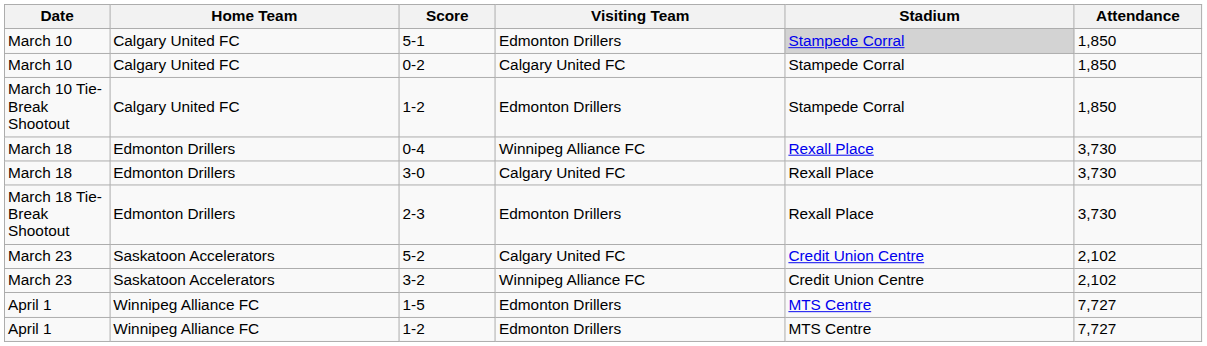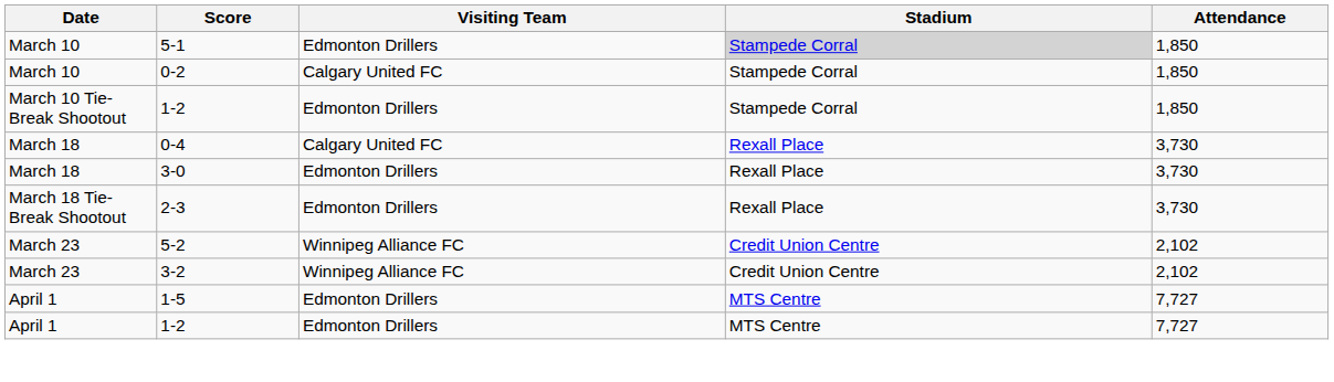 <table class="wikitable">
 <tr>
 <th bgcolor="#DDDDFF" width="5%">Date</th>
-<th bgcolor="#DDDDFF" width="15%">Home Team</th>
 <th bgcolor="#DDDDFF" width="5%">Score</th>
 <th bgcolor="#DDDDFF" width="15%">Visiting Team</th>
 <th bgcolor="#DDDDFF" width="15%">Stadium</th>
 <th bgcolor="#DDDDFF" width="5%">Attendance</th>
 </tr>
 <tr>
 <td>March 10</td>
-<td>Calgary United FC</td>
 <td>5-1</td>
 <td>Edmonton Drillers</td>
 <td style="background: lightgrey;"><a href='#'>Stampede Corral</a></td>
 <td>1,850</td>
 </tr>
 <tr>
 <td>March 10</td>
-<td>Calgary United FC</td>
 <td>0-2</td>
 <td>Calgary United FC</td>
 <td>Stampede Corral</td>
 <td>1,850</td>
 </tr>
 <tr>
 <td>March 10 Tie-Break Shootout</td>
-<td>Calgary United FC</td>
 <td>1-2</td>
 <td>Edmonton Drillers</td>
 <td>Stampede Corral</td>
 <td>1,850</td>
 </tr>
 <tr>
 <td>March 18</td>
-<td>Edmonton Drillers</td>
 <td>0-4</td>
-<td>Winnipeg Alliance FC</td>
+<td>Calgary United FC</td>
 <td><a href='#'>Rexall Place</a></td>
 <td>3,730</td>
 </tr>
 <tr>
 <td>March 18</td>
+<td>3-0</td>
 <td>Edmonton Drillers</td>
-<td>3-0</td>
-<td>Calgary United FC</td>
 <td>Rexall Place</td>
 <td>3,730</td>
 </tr>
 <tr>
 <td>March 18 Tie-Break Shootout</td>
-<td>Edmonton Drillers</td>
 <td>2-3</td>
 <td>Edmonton Drillers</td>
 <td>Rexall Place</td>
 <td>3,730</td>
 </tr>
 <tr>
 <td>March 23</td>
-<td>Saskatoon Accelerators</td>
 <td>5-2</td>
-<td>Calgary United FC</td>
+<td>Winnipeg Alliance FC</td>
 <td><a href='#'>Credit Union Centre</a></td>
 <td>2,102</td>
 </tr>
 <tr>
 <td>March 23</td>
-<td>Saskatoon Accelerators</td>
 <td>3-2</td>
 <td>Winnipeg Alliance FC</td>
 <td>Credit Union Centre</td>
 <td>2,102</td>
 </tr>
 <tr>
 <td>April 1</td>
-<td>Winnipeg Alliance FC</td>
 <td>1-5</td>
 <td>Edmonton Drillers</td>
 <td><a href='#'>MTS Centre</a></td>
 <td>7,727</td>
 </tr>
 <tr>
 <td>April 1</td>
-<td>Winnipeg Alliance FC</td>
 <td>1-2</td>
 <td>Edmonton Drillers</td>
 <td>MTS Centre</td>
 <td>7,727</td>
 </tr>
 </table>
